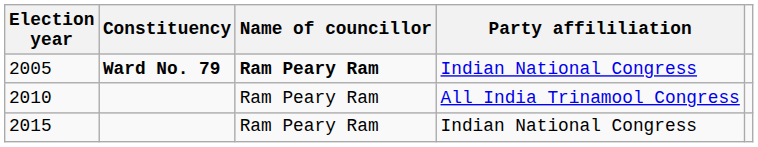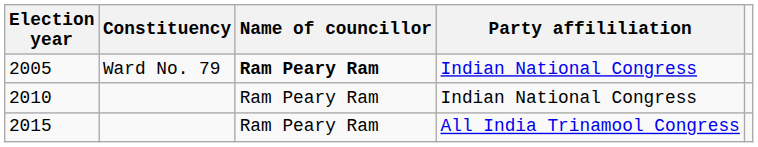 <table class="wikitable"ìÍĦĤĠčw>
 <tr>
 <th>Election<br> year</th>
 <th>Constituency</th>
 <th>Name of councillor</th>
 <th>Party affililiation</th>
 </tr>
 <tr>
 <td>2005</td>
-<td><strong>Ward No. 79</strong></td>
+<td>Ward No. 79</td>
 <td><strong>Ram Peary Ram</strong></td>
 <td><a href='#'>Indian National Congress</a></td>
 <td></td>
 </tr>
 <tr>
 <td>2010</td>
 <td></td>
 <td>Ram Peary Ram</td>
-<td><a href='#'>All India Trinamool Congress</a></td>
+<td>Indian National Congress</td>
 <td></td>
 </tr>
 <tr>
 <td>2015</td>
 <td></td>
 <td>Ram Peary Ram</td>
-<td>Indian National Congress</td>
+<td><a href='#'>All India Trinamool Congress</a></td>
 <td></td>
 </tr>
 </table>
